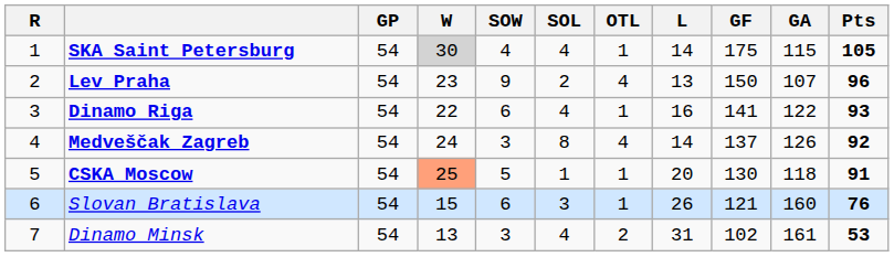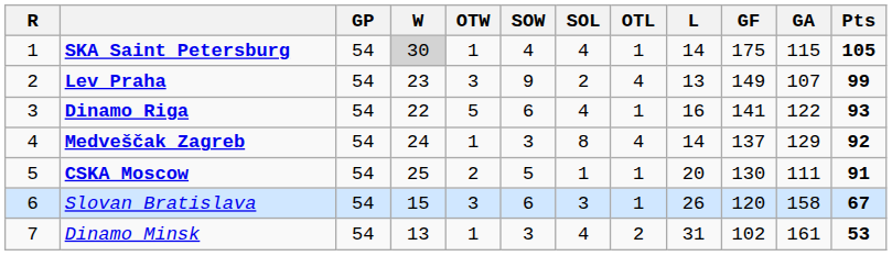 <table class="wikitable sortable" style="text-align:center;">
 <tr>
 <th bgcolor="#DDDDFF" width="5%">R</th>
 <th bgcolor="#DDDDFF" width="25%"></th>
 <th bgcolor="#DDDDFF" width="5%">GP</th>
 <th bgcolor="#DDDDFF" width="5%">W</th>
+<th bgcolor="#DDDDFF" width="5%">OTW</th>
 <th bgcolor="#DDDDFF" width="5%">SOW</th>
 <th bgcolor="#DDDDFF" width="5%">SOL</th>
 <th bgcolor="#DDDDFF" width="5%">OTL</th>
 <th bgcolor="#DDDDFF" width="5%">L</th>
 <th bgcolor="#DDDDFF" width="5%">GF</th>
 <th bgcolor="#DDDDFF" width="5%">GA</th>
 <th bgcolor="#DDDDFF" width="5%">Pts</th>
 </tr>
 <tr>
 <td>1</td>
 <td align=left> <strong><a href='#'>SKA Saint Petersburg</a></strong></td>
 <td>54</td>
 <td style="background: lightgrey;">30</td>
+<td>1</td>
 <td>4</td>
 <td>4</td>
 <td>1</td>
 <td>14</td>
 <td>175</td>
 <td>115</td>
 <td><strong>105</strong></td>
 </tr>
 <tr>
 <td>2</td>
 <td align=left>  <strong><a href='#'>Lev Praha</a></strong></td>
 <td>54</td>
 <td>23</td>
+<td>3</td>
 <td>9</td>
 <td>2</td>
 <td>4</td>
 <td>13</td>
-<td>150</td>
+<td>149</td>
 <td>107</td>
-<td><strong>96</strong></td>
+<td><strong>99</strong></td>
 </tr>
 <tr>
 <td>3</td>
 <td align=left>  <strong><a href='#'>Dinamo Riga</a></strong></td>
 <td>54</td>
 <td>22</td>
+<td>5</td>
 <td>6</td>
 <td>4</td>
 <td>1</td>
 <td>16</td>
 <td>141</td>
 <td>122</td>
 <td><strong>93</strong></td>
 </tr>
 <tr>
 <td>4</td>
 <td align=left>  <strong><a href='#'>Medveščak Zagreb</a></strong></td>
 <td>54</td>
 <td>24</td>
+<td>1</td>
 <td>3</td>
 <td>8</td>
 <td>4</td>
 <td>14</td>
 <td>137</td>
-<td>126</td>
+<td>129</td>
 <td><strong>92</strong></td>
 </tr>
 <tr>
 <td>5</td>
 <td align=left>  <strong><a href='#'>CSKA Moscow</a></strong></td>
 <td>54</td>
-<td style="background: lightsalmon;">25</td>
+<td>25</td>
+<td>2</td>
 <td>5</td>
 <td>1</td>
 <td>1</td>
 <td>20</td>
 <td>130</td>
-<td>118</td>
+<td>111</td>
 <td><strong>91</strong></td>
 </tr>
 <tr bgcolor=d0e7ff>
 <td>6</td>
 <td align=left>  <em><a href='#'>Slovan Bratislava</a></em></td>
 <td>54</td>
 <td>15</td>
+<td>3</td>
 <td>6</td>
 <td>3</td>
 <td>1</td>
 <td>26</td>
-<td>121</td>
-<td>160</td>
-<td><strong>76</strong></td>
+<td>120</td>
+<td>158</td>
+<td><strong>67</strong></td>
 </tr>
 <tr>
 <td>7</td>
 <td align=left>  <em><a href='#'>Dinamo Minsk</a></em></td>
 <td>54</td>
 <td>13</td>
+<td>1</td>
 <td>3</td>
 <td>4</td>
 <td>2</td>
 <td>31</td>
 <td>102</td>
 <td>161</td>
 <td><strong>53</strong></td>
 </tr>
 </table>
